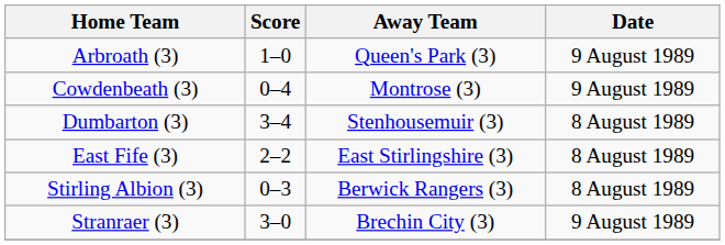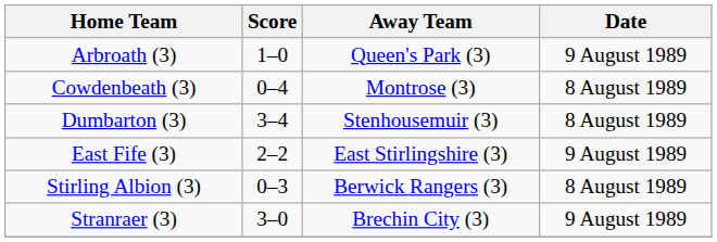 <table class="wikitable" style="text-align:center;">
 <tr>
 <th width=175>Home Team</th>
 <th width=20>Score</th>
 <th width=175>Away Team</th>
 <th width= 125>Date</th>
 </tr>
 <tr>
 <td><a href='#'>Arbroath</a>	(3)</td>
 <td>1–0</td>
 <td><a href='#'>Queen's Park</a>	(3)</td>
 <td>9 August 1989</td>
 </tr>
 <tr>
 <td><a href='#'>Cowdenbeath</a>	(3)</td>
 <td>0–4</td>
 <td><a href='#'>Montrose</a>	(3)</td>
-<td>9 August 1989</td>
+<td>8 August 1989</td>
 </tr>
 <tr>
 <td><a href='#'>Dumbarton</a>	(3)</td>
 <td>3–4</td>
 <td><a href='#'>Stenhousemuir</a>	(3)</td>
 <td>8 August 1989</td>
 </tr>
 <tr>
 <td><a href='#'>East Fife</a>	(3)</td>
 <td>2–2</td>
 <td><a href='#'>East Stirlingshire</a>	(3)</td>
-<td>8 August 1989</td>
+<td>9 August 1989</td>
 </tr>
 <tr>
 <td><a href='#'>Stirling Albion</a>	(3)</td>
 <td>0–3</td>
 <td><a href='#'>Berwick Rangers</a>	(3)</td>
 <td>8 August 1989</td>
 </tr>
 <tr>
 <td><a href='#'>Stranraer</a>	(3)</td>
 <td>3–0</td>
 <td><a href='#'>Brechin City</a>	(3)</td>
 <td>9 August 1989</td>
 </tr>
 <tr>
 </tr>
 </table>
